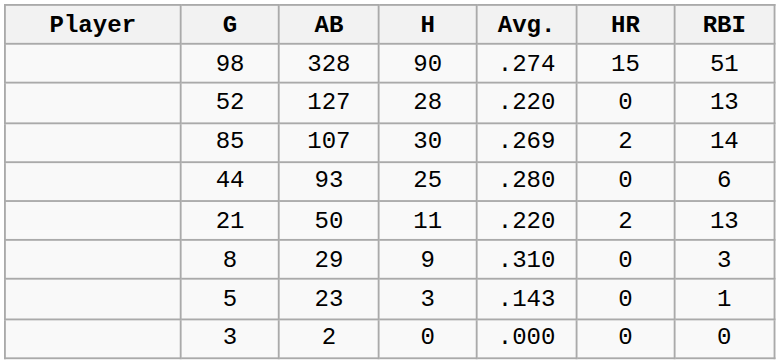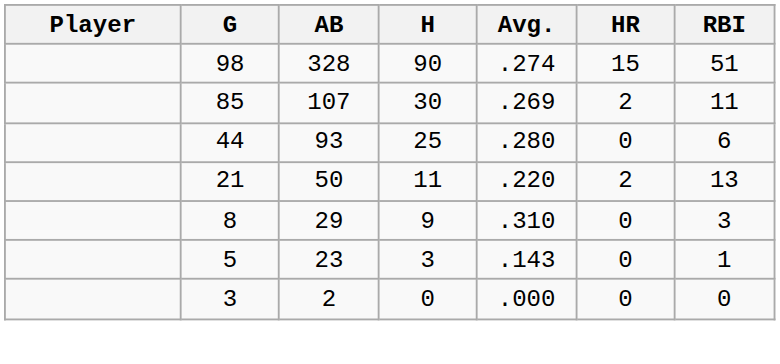 <table class="wikitable sortable">
 <tr>
 <th bgcolor="#DDDDFF" width="16%">Player</th>
 <th bgcolor="#DDDDFF" width="9%">G</th>
 <th bgcolor="#DDDDFF" width="9%">AB</th>
 <th bgcolor="#DDDDFF" width="9%">H</th>
 <th bgcolor="#DDDDFF" width="9%">Avg.</th>
 <th bgcolor="#DDDDFF" width="9%">HR</th>
 <th bgcolor="#DDDDFF" width="9%">RBI</th>
 </tr>
 <tr align="center">
 <td></td>
 <td>98</td>
 <td>328</td>
 <td>90</td>
 <td>.274</td>
 <td>15</td>
 <td>51</td>
 </tr>
 <tr align="center">
 <td></td>
-<td>52</td>
-<td>127</td>
-<td>28</td>
-<td>.220</td>
-<td>0</td>
-<td>13</td>
-</tr>
-<tr align="center">
-<td></td>
 <td>85</td>
 <td>107</td>
 <td>30</td>
 <td>.269</td>
 <td>2</td>
-<td>14</td>
+<td>11</td>
 </tr>
 <tr align="center">
 <td></td>
 <td>44</td>
 <td>93</td>
 <td>25</td>
 <td>.280</td>
 <td>0</td>
 <td>6</td>
 </tr>
 <tr align="center">
 <td></td>
 <td>21</td>
 <td>50</td>
 <td>11</td>
 <td>.220</td>
 <td>2</td>
 <td>13</td>
 </tr>
 <tr align="center">
 <td></td>
 <td>8</td>
 <td>29</td>
 <td>9</td>
 <td>.310</td>
 <td>0</td>
 <td>3</td>
 </tr>
 <tr align="center">
 <td></td>
 <td>5</td>
 <td>23</td>
 <td>3</td>
 <td>.143</td>
 <td>0</td>
 <td>1</td>
 </tr>
 <tr align="center">
 <td></td>
 <td>3</td>
 <td>2</td>
 <td>0</td>
 <td>.000</td>
 <td>0</td>
 <td>0</td>
 </tr>
 </table>
